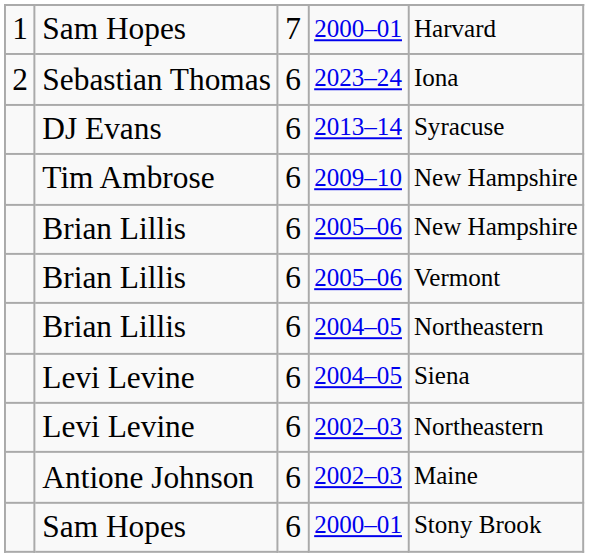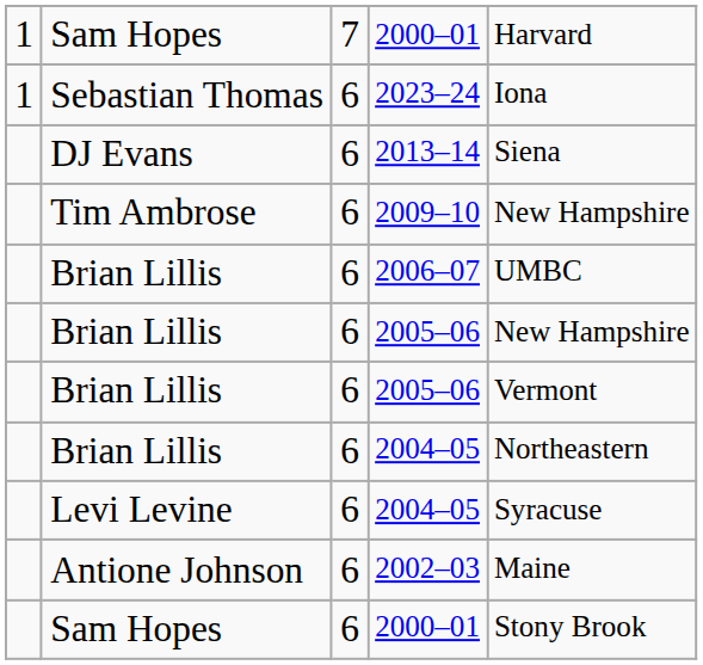 <table class="wikitable">
 <tr>
 </tr>
 <tr>
 <td>1</td>
 <td>Sam Hopes</td>
 <td>7</td>
 <td style="font-size:80%;"><a href='#'>2000–01</a></td>
 <td style="font-size:80%;">Harvard</td>
 </tr>
 <tr>
-<td>2</td>
+<td>1</td>
 <td>Sebastian Thomas</td>
 <td>6</td>
 <td style="font-size:80%;"><a href='#'>2023–24</a></td>
 <td style="font-size:80%;">Iona</td>
 </tr>
 <tr>
 <td></td>
 <td>DJ Evans</td>
 <td>6</td>
 <td style="font-size:80%;"><a href='#'>2013–14</a></td>
-<td style="font-size:80%;">Syracuse</td>
+<td style="font-size:80%;">Siena</td>
 </tr>
 <tr>
 <td></td>
 <td>Tim Ambrose</td>
 <td>6</td>
 <td style="font-size:80%;"><a href='#'>2009–10</a></td>
 <td style="font-size:80%;">New Hampshire</td>
+</tr>
+<tr>
+<td></td>
+<td>Brian Lillis</td>
+<td>6</td>
+<td style="font-size:80%;"><a href='#'>2006–07</a></td>
+<td style="font-size:80%;">UMBC</td>
 </tr>
 <tr>
 <td></td>
 <td>Brian Lillis</td>
 <td>6</td>
 <td style="font-size:80%;"><a href='#'>2005–06</a></td>
 <td style="font-size:80%;">New Hampshire</td>
 </tr>
 <tr>
 <td></td>
 <td>Brian Lillis</td>
 <td>6</td>
 <td style="font-size:80%;"><a href='#'>2005–06</a></td>
 <td style="font-size:80%;">Vermont</td>
 </tr>
 <tr>
 <td></td>
 <td>Brian Lillis</td>
 <td>6</td>
 <td style="font-size:80%;"><a href='#'>2004–05</a></td>
 <td style="font-size:80%;">Northeastern</td>
 </tr>
 <tr>
 <td></td>
 <td>Levi Levine</td>
 <td>6</td>
 <td style="font-size:80%;"><a href='#'>2004–05</a></td>
-<td style="font-size:80%;">Siena</td>
-</tr>
-<tr>
-<td></td>
-<td>Levi Levine</td>
-<td>6</td>
-<td style="font-size:80%;"><a href='#'>2002–03</a></td>
-<td style="font-size:80%;">Northeastern</td>
+<td style="font-size:80%;">Syracuse</td>
 </tr>
 <tr>
 <td></td>
 <td>Antione Johnson</td>
 <td>6</td>
 <td style="font-size:80%;"><a href='#'>2002–03</a></td>
 <td style="font-size:80%;">Maine</td>
 </tr>
 <tr>
 <td></td>
 <td>Sam Hopes</td>
 <td>6</td>
 <td style="font-size:80%;"><a href='#'>2000–01</a></td>
 <td style="font-size:80%;">Stony Brook</td>
 </tr>
 </table>
